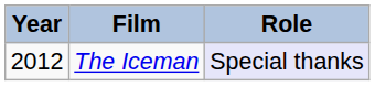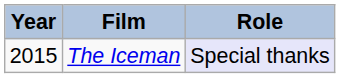 <table class="wikitable" style="font-size:95%;">
 <tr align="center">
 <th style="background:#B0C4DE;">Year</th>
 <th style="background:#B0C4DE;">Film</th>
 <th style="background:#B0C4DE;">Role</th>
 </tr>
 <tr>
-<td>2012</td>
+<td>2015</td>
 <td><em><a href='#'>The Iceman</a></em></td>
 <td style="background: lavender;">Special thanks</td>
 </tr>
 </table>
